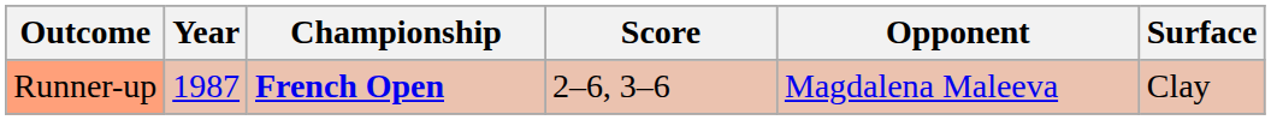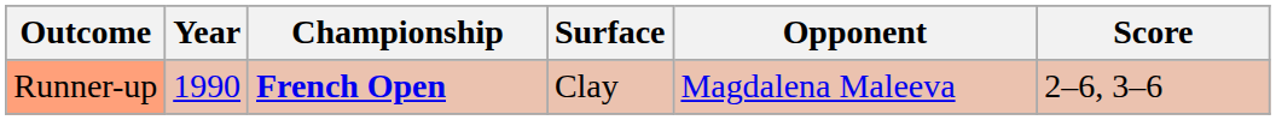 <table class="sortable wikitable" style=font-size:97%>
 <tr>
 <th>Outcome</th>
 <th>Year</th>
 <th width=130>Championship</th>
+<th>Surface</th>
+<th width=160>Opponent</th>
 <th width=100>Score</th>
-<th width=160>Opponent</th>
-<th>Surface</th>
 </tr>
 <tr style="background:#ebc2af;">
 <td style="background:#ffa07a;">Runner-up</td>
-<td><a href='#'>1987</a></td>
+<td><a href='#'>1990</a></td>
 <td><strong><a href='#'>French Open</a></strong></td>
+<td>Clay</td>
+<td> <a href='#'>Magdalena Maleeva</a></td>
 <td>2–6, 3–6</td>
-<td> <a href='#'>Magdalena Maleeva</a></td>
-<td>Clay</td>
 </tr>
 </table>
